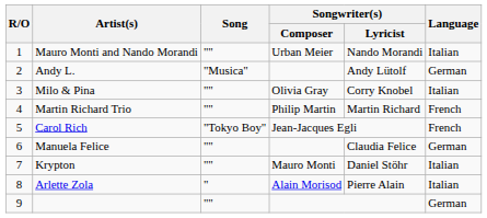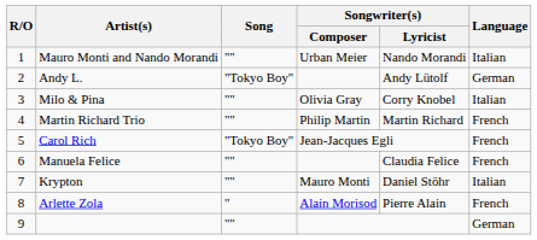 <table class="sortable wikitable" style="margin: 1em auto 1em auto; text-align:left">
 <tr>
 <th rowspan="2">R/O</th>
 <th rowspan="2">Artist(s)</th>
 <th rowspan="2">Song</th>
 <th colspan="2">Songwriter(s)</th>
 <th rowspan="2">Language</th>
 </tr>
 <tr>
 <th>Composer</th>
 <th>Lyricist</th>
 </tr>
 <tr>
 <td align="center">1</td>
 <td>Mauro Monti and Nando Morandi</td>
 <td>""</td>
 <td>Urban Meier</td>
 <td>Nando Morandi</td>
 <td>Italian</td>
 </tr>
 <tr>
 <td align="center">2</td>
 <td>Andy L.</td>
-<td>"Musica"</td>
+<td>"Tokyo Boy"</td>
 <td></td>
 <td>Andy Lütolf</td>
 <td>German</td>
 </tr>
 <tr>
 <td align="center">3</td>
 <td>Milo & Pina</td>
 <td>""</td>
 <td>Olivia Gray</td>
 <td>Corry Knobel</td>
 <td>Italian</td>
 </tr>
 <tr>
 <td align="center">4</td>
 <td>Martin Richard Trio</td>
 <td>""</td>
 <td>Philip Martin</td>
 <td>Martin Richard</td>
 <td>French</td>
 </tr>
 <tr>
 <td align="center">5</td>
 <td><a href='#'>Carol Rich</a></td>
 <td>"Tokyo Boy"</td>
 <td colspan="2">Jean-Jacques Egli</td>
 <td>French</td>
 </tr>
 <tr>
 <td align="center">6</td>
 <td>Manuela Felice</td>
 <td>""</td>
 <td></td>
 <td>Claudia Felice</td>
-<td>German</td>
+<td>French</td>
 </tr>
 <tr>
 <td align="center">7</td>
 <td>Krypton</td>
 <td>""</td>
 <td>Mauro Monti</td>
 <td>Daniel Stöhr</td>
 <td>Italian</td>
 </tr>
 <tr>
 <td align="center">8</td>
 <td><a href='#'>Arlette Zola</a></td>
 <td>"</td>
 <td><a href='#'>Alain Morisod</a></td>
 <td>Pierre Alain</td>
-<td>Italian</td>
+<td>French</td>
 </tr>
 <tr>
 <td align="center">9</td>
 <td></td>
 <td>""</td>
 <td colspan="2"></td>
 <td>German</td>
 </tr>
 </table>
